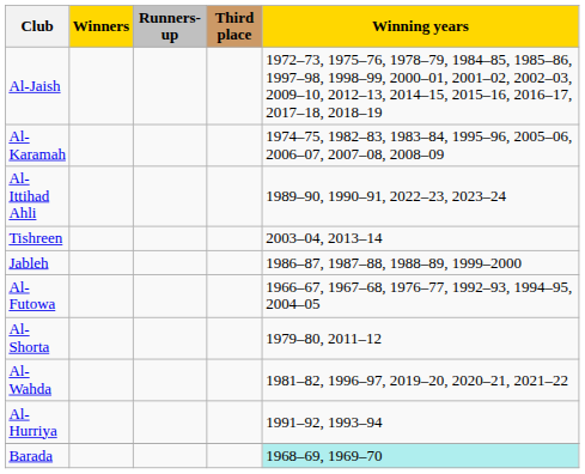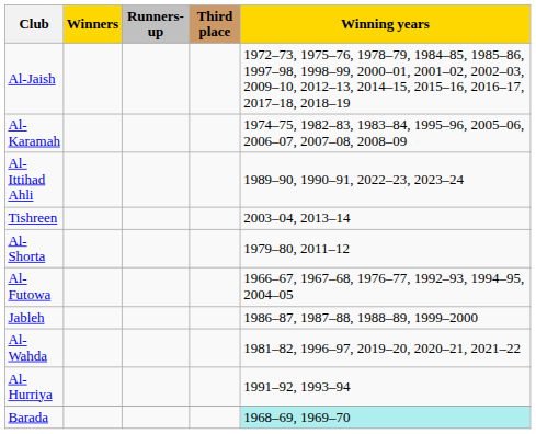 <table class="wikitable sortable" style="width:95%;">
 <tr>
 <th style="width:10%;">Club</th>
 <th style="background:gold;" "width:4%;">Winners</th>
 <th style="background:Silver;"  "width:4%;">Runners-up</th>
 <th style="background:#cc9966;" "width:4%;">Third place</th>
 <th style="background:gold;" "width:55%;">Winning years</th>
 </tr>
 <tr>
 <td><a href='#'>Al-Jaish</a></td>
 <td></td>
 <td></td>
 <td></td>
 <td>1972–73, 1975–76, 1978–79, 1984–85, 1985–86, 1997–98, 1998–99, 2000–01, 2001–02, 2002–03, 2009–10, 2012–13, 2014–15, 2015–16, 2016–17, 2017–18, 2018–19</td>
 </tr>
 <tr>
 <td><a href='#'>Al-Karamah</a></td>
 <td></td>
 <td></td>
 <td></td>
 <td>1974–75, 1982–83, 1983–84, 1995–96, 2005–06, 2006–07, 2007–08, 2008–09</td>
 </tr>
 <tr>
 <td><a href='#'>Al-Ittihad Ahli</a></td>
 <td></td>
 <td></td>
 <td></td>
 <td>1989–90, 1990–91, 2022–23, 2023–24</td>
 </tr>
 <tr>
 <td><a href='#'>Tishreen</a></td>
 <td></td>
 <td></td>
 <td></td>
 <td>2003–04, 2013–14</td>
 </tr>
 <tr>
-<td><a href='#'>Jableh</a></td>
+<td><a href='#'>Al-Shorta</a></td>
 <td></td>
 <td></td>
 <td></td>
-<td>1986–87, 1987–88, 1988–89, 1999–2000</td>
+<td>1979–80, 2011–12</td>
 </tr>
 <tr>
 <td><a href='#'>Al-Futowa</a></td>
 <td></td>
 <td></td>
 <td></td>
 <td>1966–67, 1967–68, 1976–77, 1992–93, 1994–95, 2004–05</td>
 </tr>
 <tr>
-<td><a href='#'>Al-Shorta</a></td>
+<td><a href='#'>Jableh</a></td>
 <td></td>
 <td></td>
 <td></td>
-<td>1979–80, 2011–12</td>
+<td>1986–87, 1987–88, 1988–89, 1999–2000</td>
 </tr>
 <tr>
 <td><a href='#'>Al-Wahda</a></td>
 <td></td>
 <td></td>
 <td></td>
 <td>1981–82, 1996–97, 2019–20, 2020–21, 2021–22</td>
 </tr>
 <tr>
 <td><a href='#'>Al-Hurriya</a></td>
 <td></td>
 <td></td>
 <td></td>
 <td>1991–92, 1993–94</td>
 </tr>
 <tr>
 </tr>
 <tr>
 <td><a href='#'>Barada</a></td>
 <td></td>
 <td></td>
 <td></td>
 <td style="background: paleturquoise;">1968–69, 1969–70</td>
 </tr>
 </table>
